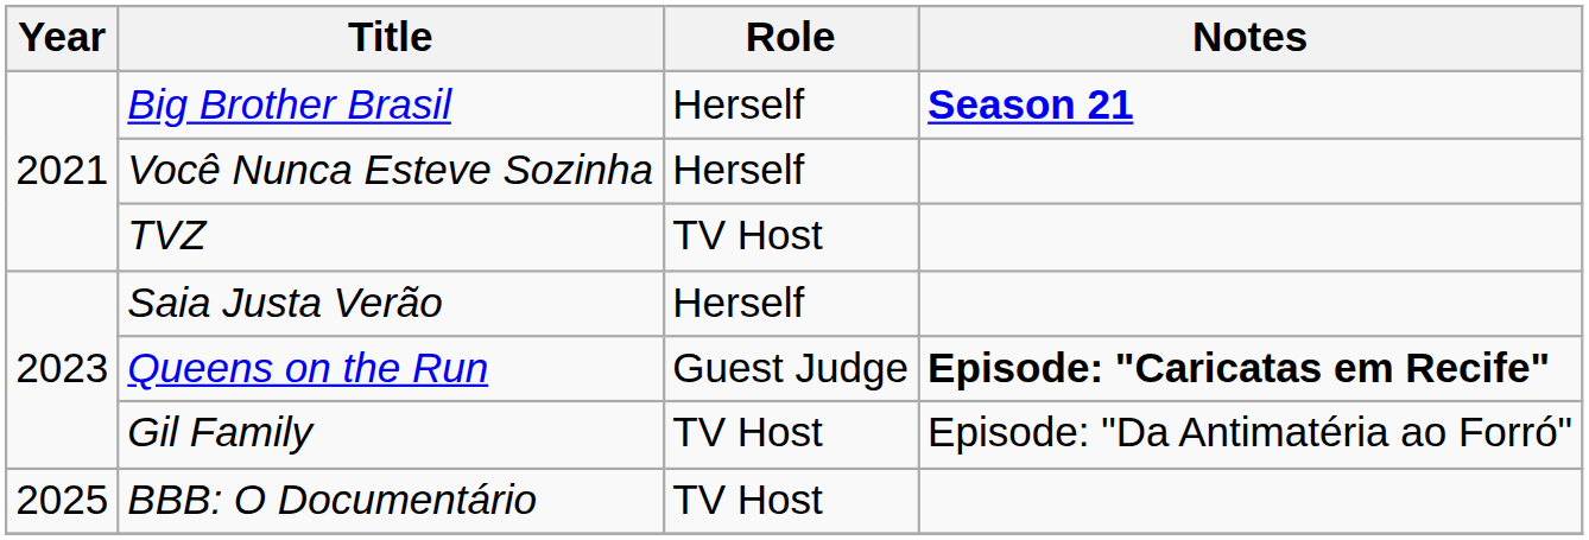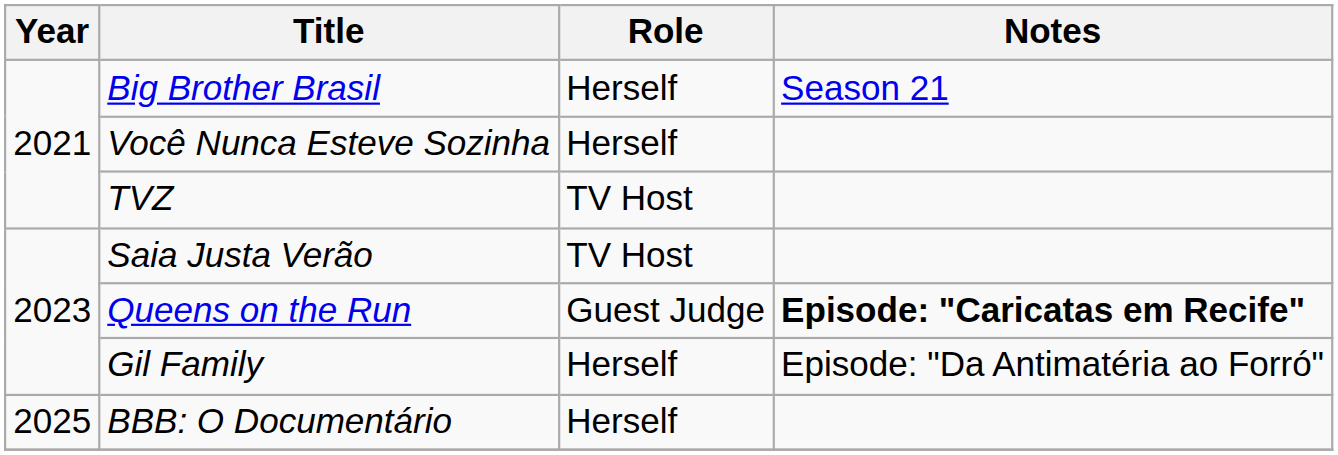 <table class="wikitable">
 <tr>
 <th>Year</th>
 <th>Title</th>
 <th>Role</th>
 <th>Notes</th>
 </tr>
 <tr>
 <td rowspan="3">2021</td>
 <td><em><a href='#'>Big Brother Brasil</a></em></td>
 <td>Herself</td>
-<td><strong><a href='#'>Season 21</a></strong></td>
+<td><a href='#'>Season 21</a></td>
 </tr>
 <tr>
 <td><em>Você Nunca Esteve Sozinha</em></td>
 <td>Herself</td>
 <td></td>
 </tr>
 <tr>
 <td><em>TVZ</em></td>
 <td>TV Host</td>
 <td></td>
 </tr>
 <tr>
 <td rowspan="3">2023</td>
 <td><em>Saia Justa Verão</em></td>
-<td>Herself</td>
+<td>TV Host</td>
 <td></td>
 </tr>
 <tr>
 <td><em><a href='#'>Queens on the Run</a></em></td>
 <td>Guest Judge</td>
 <td><strong>Episode: "Caricatas em Recife"</strong></td>
 </tr>
 <tr>
 <td><em>Gil Family</em></td>
-<td>TV Host</td>
+<td>Herself</td>
 <td>Episode: "Da Antimatéria ao Forró"</td>
 </tr>
 <tr>
 <td>2025</td>
 <td><em>BBB: O Documentário</em></td>
-<td>TV Host</td>
+<td>Herself</td>
 <td></td>
 </tr>
 <tr>
 </tr>
 </table>
